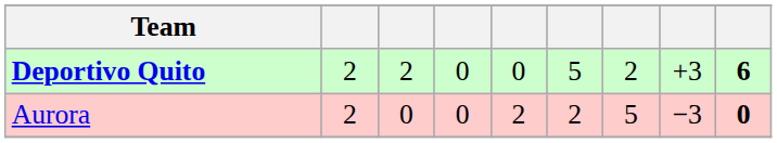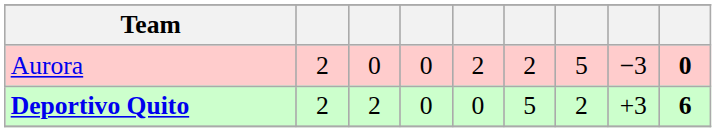 <table class="wikitable" style="text-align:center;">
 <tr>
 </tr>
 <tr>
 <th width="175">Team</th>
 <th width="25"></th>
 <th width="25"></th>
 <th width="25"></th>
 <th width="25"></th>
 <th width="25"></th>
 <th width="25"></th>
 <th width="25"></th>
 <th width="25"></th>
 </tr>
+<tr bgcolor=FFCCCC>
+<td align=left> <a href='#'>Aurora</a></td>
+<td>2</td>
+<td>0</td>
+<td>0</td>
+<td>2</td>
+<td>2</td>
+<td>5</td>
+<td>−3</td>
+<td><strong>0</strong></td>
+</tr>
 <tr bgcolor=CCFFCC>
 <td align=left> <strong><a href='#'>Deportivo Quito</a></strong></td>
 <td>2</td>
 <td>2</td>
 <td>0</td>
 <td>0</td>
 <td>5</td>
 <td>2</td>
 <td>+3</td>
 <td><strong>6</strong></td>
 </tr>
-<tr bgcolor=FFCCCC>
-<td align=left> <a href='#'>Aurora</a></td>
-<td>2</td>
-<td>0</td>
-<td>0</td>
-<td>2</td>
-<td>2</td>
-<td>5</td>
-<td>−3</td>
-<td><strong>0</strong></td>
-</tr>
 <tr>
 </tr>
 </table>
